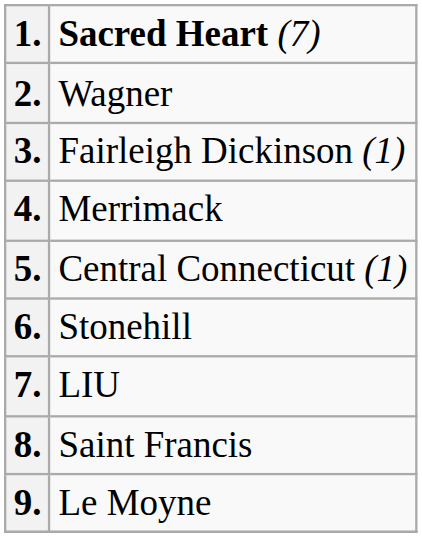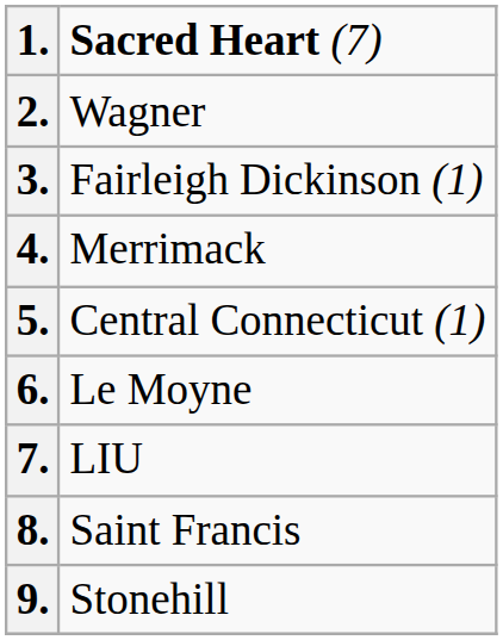 <table class="wikitable">
 <tr>
 <th>1.</th>
 <td><strong>Sacred Heart</strong> <em>(7)</em></td>
 </tr>
 <tr>
 <th>2.</th>
 <td>Wagner</td>
 </tr>
 <tr>
 <th>3.</th>
 <td>Fairleigh Dickinson <em>(1)</em></td>
 </tr>
 <tr>
 <th>4.</th>
 <td>Merrimack</td>
 </tr>
 <tr>
 <th>5.</th>
 <td>Central Connecticut <em>(1)</em></td>
 </tr>
 <tr>
 <th>6.</th>
-<td>Stonehill</td>
+<td>Le Moyne</td>
 </tr>
 <tr>
 <th>7.</th>
 <td>LIU</td>
 </tr>
 <tr>
 <th>8.</th>
 <td>Saint Francis</td>
 </tr>
 <tr>
 <th>9.</th>
-<td>Le Moyne</td>
+<td>Stonehill</td>
 </tr>
 <tr>
 </tr>
 </table>
